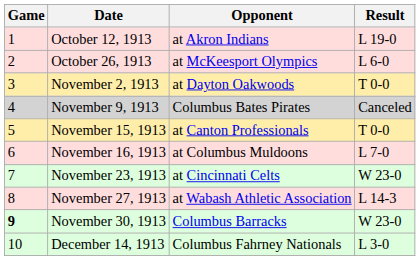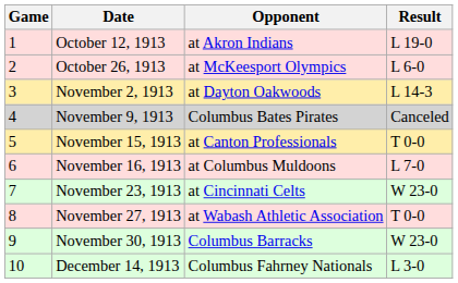 <table class="wikitable">
 <tr>
 <th>Game</th>
 <th>Date</th>
 <th>Opponent</th>
 <th>Result</th>
 </tr>
 <tr style="background: #ffdddd;">
 <td>1</td>
 <td>October 12, 1913</td>
 <td>at <a href='#'>Akron Indians</a></td>
 <td>L 19-0</td>
 </tr>
 <tr style="background: #ffdddd;">
 <td>2</td>
 <td>October 26, 1913</td>
 <td>at <a href='#'>McKeesport Olympics</a></td>
 <td>L 6-0</td>
 </tr>
 <tr style="background: #ffeeaa;">
 <td>3</td>
 <td>November 2, 1913</td>
 <td>at <a href='#'>Dayton Oakwoods</a></td>
-<td>T 0-0</td>
+<td>L 14-3</td>
 </tr>
 <tr style="background: lightgrey;">
 <td>4</td>
 <td>November 9, 1913</td>
 <td>Columbus Bates Pirates</td>
 <td>Canceled</td>
 </tr>
 <tr style="background: #ffeeaa;">
 <td>5</td>
 <td>November 15, 1913</td>
 <td>at <a href='#'>Canton Professionals</a></td>
 <td>T 0-0</td>
 </tr>
 <tr style="background: #ffdddd;">
 <td>6</td>
 <td>November 16, 1913</td>
 <td>at Columbus Muldoons</td>
 <td>L 7-0</td>
 </tr>
 <tr style="background: #ddffdd;">
 <td>7</td>
 <td>November 23, 1913</td>
 <td>at <a href='#'>Cincinnati Celts</a></td>
 <td>W 23-0</td>
 </tr>
 <tr style="background: #ffdddd;">
 <td>8</td>
 <td>November 27, 1913</td>
 <td>at <a href='#'>Wabash Athletic Association</a></td>
-<td>L 14-3</td>
+<td>T 0-0</td>
 </tr>
 <tr style="background: #ddffdd;">
-<td><strong>9</strong></td>
+<td>9</td>
 <td>November 30, 1913</td>
 <td><a href='#'>Columbus Barracks</a></td>
 <td>W 23-0</td>
 </tr>
 <tr style="background: #ddffdd;">
 <td>10</td>
 <td>December 14, 1913</td>
 <td>Columbus Fahrney Nationals</td>
 <td>L 3-0</td>
 </tr>
 </table>
